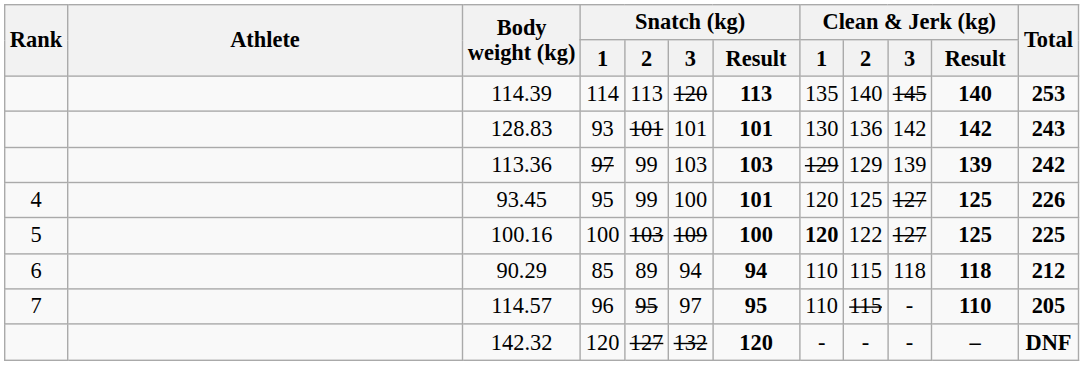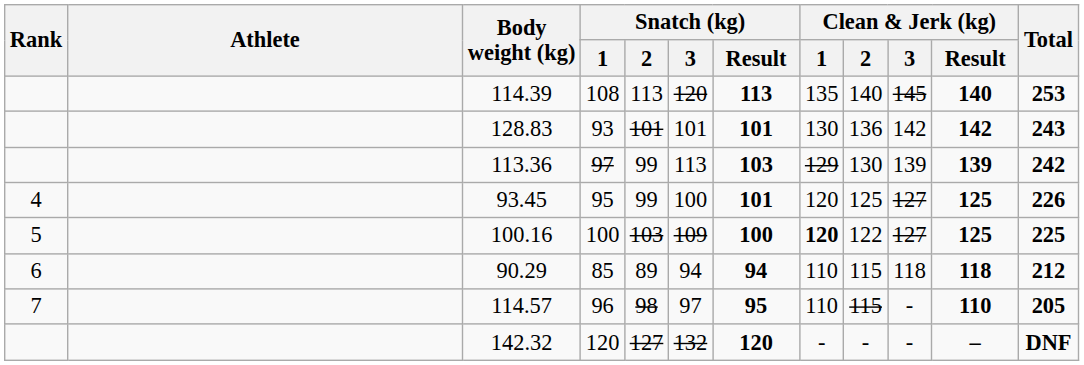 <table class = "wikitable sortable" style="text-align:center;">
 <tr>
 <th rowspan=2>Rank</th>
 <th rowspan=2 width=275>Athlete</th>
 <th rowspan=2>Body<br>weight (kg)</th>
 <th colspan=4>Snatch (kg)</th>
 <th colspan=4>Clean & Jerk (kg)</th>
 <th rowspan=2>Total</th>
 </tr>
 <tr>
 <th class="unsortable">1</th>
 <th class="unsortable">2</th>
 <th class="unsortable">3</th>
 <th width=55>Result</th>
 <th class="unsortable">1</th>
 <th class="unsortable">2</th>
 <th class="unsortable">3</th>
 <th width=55>Result</th>
 </tr>
 <tr>
 <td></td>
 <td align=left></td>
 <td>114.39</td>
-<td>114</td>
+<td>108</td>
 <td>113</td>
 <td><s>120</s></td>
 <td><strong>113</strong></td>
 <td>135</td>
 <td>140</td>
 <td><s>145</s></td>
 <td><strong>140</strong></td>
 <td><strong>253</strong></td>
 </tr>
 <tr>
 <td></td>
 <td align=left></td>
 <td>128.83</td>
 <td>93</td>
 <td><s>101</s></td>
 <td>101</td>
 <td><strong>101</strong></td>
 <td>130</td>
 <td>136</td>
 <td>142</td>
 <td><strong>142</strong></td>
 <td><strong>243</strong></td>
 </tr>
 <tr>
 <td></td>
 <td align=left></td>
 <td>113.36</td>
 <td><s>97</s></td>
 <td>99</td>
-<td>103</td>
+<td>113</td>
 <td><strong>103</strong></td>
 <td><s>129</s></td>
-<td>129</td>
+<td>130</td>
 <td>139</td>
 <td><strong>139</strong></td>
 <td><strong>242</strong></td>
 </tr>
 <tr>
 <td>4</td>
 <td align=left></td>
 <td>93.45</td>
 <td>95</td>
 <td>99</td>
 <td>100</td>
 <td><strong>101</strong></td>
 <td>120</td>
 <td>125</td>
 <td><s>127</s></td>
 <td><strong>125</strong></td>
 <td><strong>226</strong></td>
 </tr>
 <tr>
 <td>5</td>
 <td align=left></td>
 <td>100.16</td>
 <td>100</td>
 <td><s>103</s></td>
 <td><s>109</s></td>
 <td><strong>100</strong></td>
 <td><strong>120</strong></td>
 <td>122</td>
 <td><s>127</s></td>
 <td><strong>125</strong></td>
 <td><strong>225</strong></td>
 </tr>
 <tr>
 <td>6</td>
 <td align=left></td>
 <td>90.29</td>
 <td>85</td>
 <td>89</td>
 <td>94</td>
 <td><strong>94</strong></td>
 <td>110</td>
 <td>115</td>
 <td>118</td>
 <td><strong>118</strong></td>
 <td><strong>212</strong></td>
 </tr>
 <tr>
 <td>7</td>
 <td align=left></td>
 <td>114.57</td>
 <td>96</td>
-<td><s>95</s></td>
+<td><s>98</s></td>
 <td>97</td>
 <td><strong>95</strong></td>
 <td>110</td>
 <td><s>115</s></td>
 <td>-</td>
 <td><strong>110</strong></td>
 <td><strong>205</strong></td>
 </tr>
 <tr>
 <td></td>
 <td align=left></td>
 <td>142.32</td>
 <td>120</td>
 <td><s>127</s></td>
 <td><s>132</s></td>
 <td><strong>120</strong></td>
 <td>-</td>
 <td>-</td>
 <td>-</td>
 <td><strong>–</strong></td>
 <td><strong>DNF</strong></td>
 </tr>
 </table>
